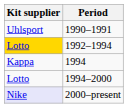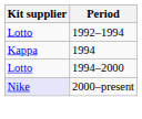 <table class="wikitable">
 <tr>
 <th>Kit supplier</th>
 <th>Period</th>
 </tr>
 <tr>
-<td> <a href='#'>Uhlsport</a></td>
-<td>1990–1991</td>
-</tr>
-<tr>
-<td style="background: gold;"> <a href='#'>Lotto</a></td>
+<td> <a href='#'>Lotto</a></td>
 <td>1992–1994</td>
 </tr>
 <tr>
 <td> <a href='#'>Kappa</a></td>
 <td>1994</td>
 </tr>
 <tr>
 <td> <a href='#'>Lotto</a></td>
 <td>1994–2000</td>
 </tr>
 <tr>
 <td style="background: lavender;"> <a href='#'>Nike</a></td>
 <td>2000–present</td>
 </tr>
 </table>
